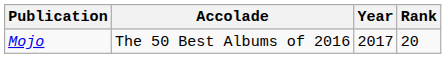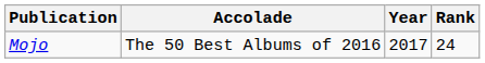 <table class="sortable wikitable">
 <tr>
 <th>Publication</th>
 <th>Accolade</th>
 <th>Year</th>
 <th>Rank</th>
 </tr>
 <tr>
 <td><em><a href='#'>Mojo</a></em></td>
 <td>The 50 Best Albums of 2016</td>
 <td>2017</td>
-<td>20</td>
+<td>24</td>
 </tr>
 </table>
